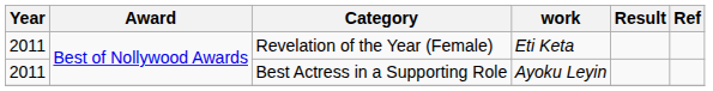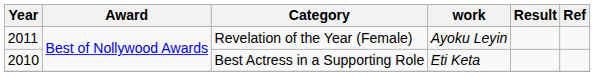 <table class="wikitable plainrowheaders sortable">
 <tr>
 <th>Year</th>
 <th>Award</th>
 <th>Category</th>
 <th>work</th>
 <th>Result</th>
 <th>Ref</th>
 </tr>
 <tr>
 <td>2011</td>
 <td rowspan = 2><a href='#'>Best of Nollywood Awards</a></td>
 <td>Revelation of the Year (Female)</td>
-<td><em>Eti Keta</em></td>
+<td><em>Ayoku Leyin</em></td>
 <td></td>
 <td></td>
 </tr>
 <tr>
-<td>2011</td>
+<td>2010</td>
 <td>Best Actress in a Supporting Role</td>
-<td><em>Ayoku Leyin</em></td>
+<td><em>Eti Keta</em></td>
 <td></td>
 <td></td>
 </tr>
 <tr>
 </tr>
 </table>
